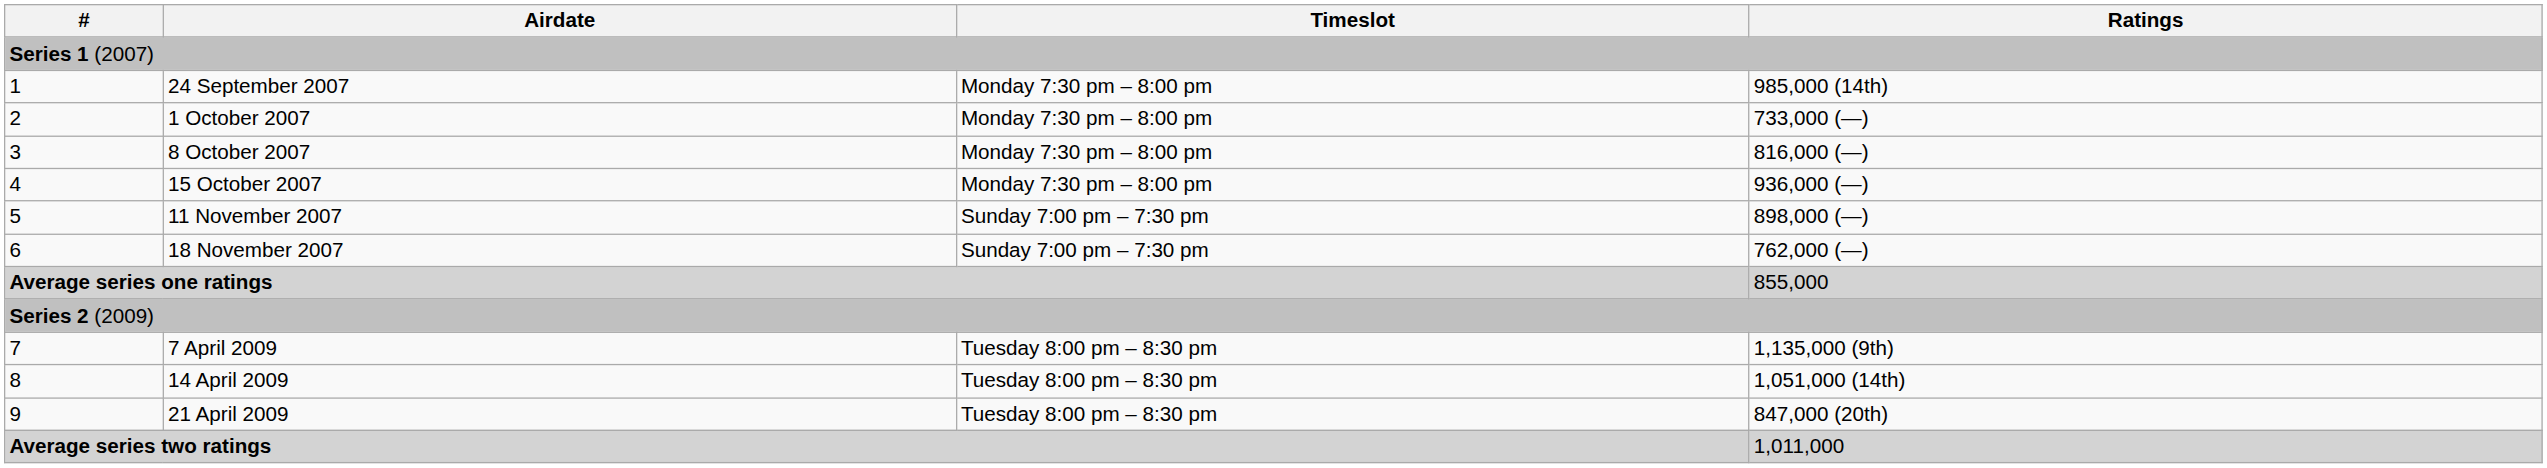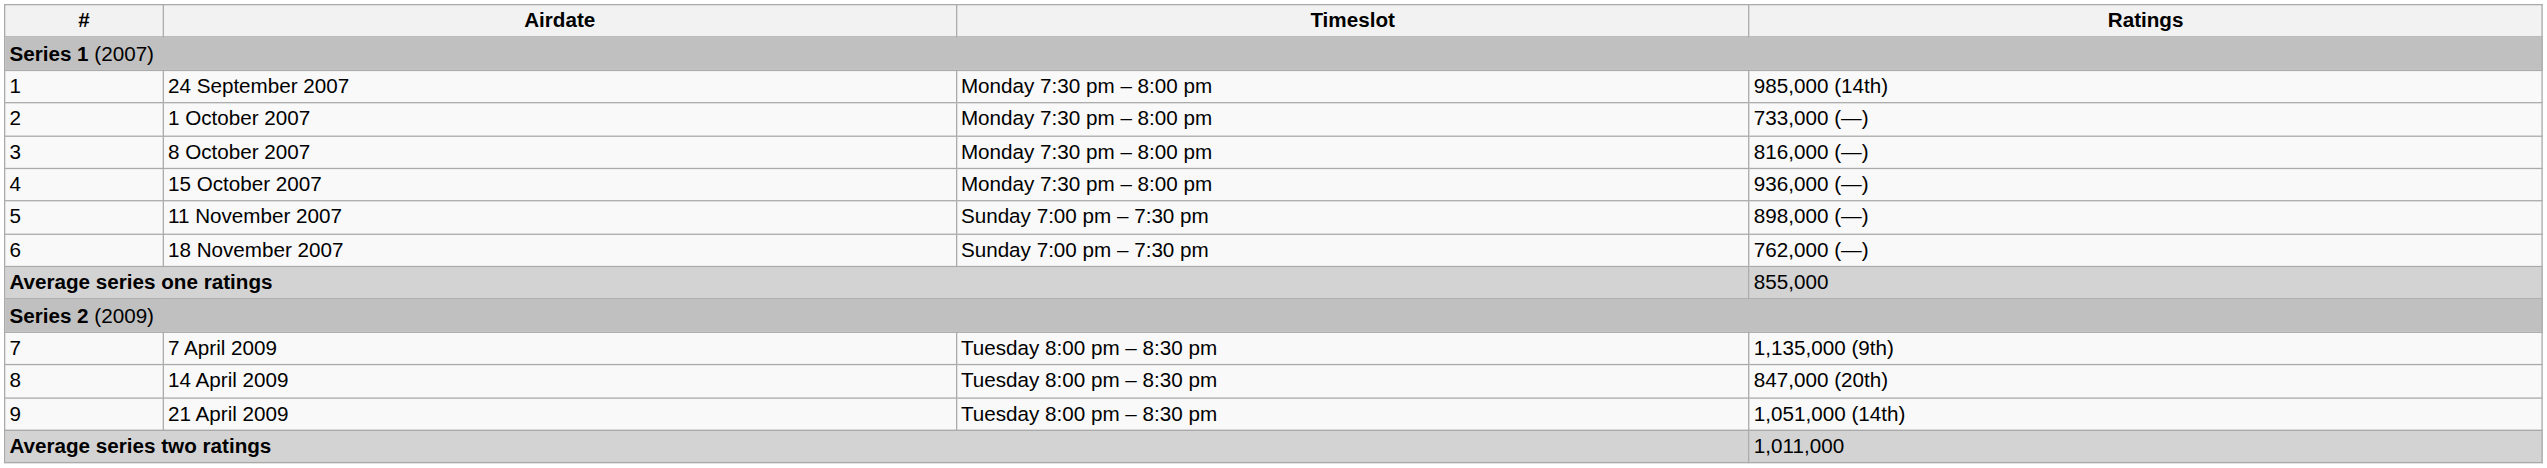 <table class="wikitable">
 <tr>
 <th width=2%>#</th>
 <th width=10%>Airdate</th>
 <th width=10%>Timeslot</th>
 <th width=10%>Ratings</th>
 </tr>
 <tr bgcolor="silver">
 <td colspan=4><strong>Series 1</strong> (2007)</td>
 </tr>
 <tr>
 <td>1</td>
 <td>24 September 2007</td>
 <td>Monday 7:30 pm – 8:00 pm</td>
 <td>985,000 (14th)</td>
 </tr>
 <tr>
 <td>2</td>
 <td>1 October 2007</td>
 <td>Monday 7:30 pm – 8:00 pm</td>
 <td>733,000 (—)</td>
 </tr>
 <tr>
 <td>3</td>
 <td>8 October 2007</td>
 <td>Monday 7:30 pm – 8:00 pm</td>
 <td>816,000 (—)</td>
 </tr>
 <tr>
 <td>4</td>
 <td>15 October 2007</td>
 <td>Monday 7:30 pm – 8:00 pm</td>
 <td>936,000 (—)</td>
 </tr>
 <tr>
 <td>5</td>
 <td>11 November 2007</td>
 <td>Sunday 7:00 pm – 7:30 pm</td>
 <td>898,000 (—)</td>
 </tr>
 <tr>
 <td>6</td>
 <td>18 November 2007</td>
 <td>Sunday 7:00 pm – 7:30 pm</td>
 <td>762,000 (—)</td>
 </tr>
 <tr bgcolor="#D3D3D3">
 <td colspan=3><strong>Average series one ratings</strong></td>
 <td>855,000</td>
 </tr>
 <tr bgcolor="silver">
 <td colspan=4><strong>Series 2</strong> (2009)</td>
 </tr>
 <tr>
 <td>7</td>
 <td>7 April 2009</td>
 <td>Tuesday 8:00 pm – 8:30 pm</td>
 <td>1,135,000 (9th)</td>
 </tr>
 <tr>
 <td>8</td>
 <td>14 April 2009</td>
 <td>Tuesday 8:00 pm – 8:30 pm</td>
-<td>1,051,000 (14th)</td>
+<td>847,000 (20th)</td>
 </tr>
 <tr>
 <td>9</td>
 <td>21 April 2009</td>
 <td>Tuesday 8:00 pm – 8:30 pm</td>
-<td>847,000 (20th)</td>
+<td>1,051,000 (14th)</td>
 </tr>
 <tr bgcolor="#D3D3D3">
 <td colspan=3><strong>Average series two ratings</strong></td>
 <td>1,011,000</td>
 </tr>
 </table>
